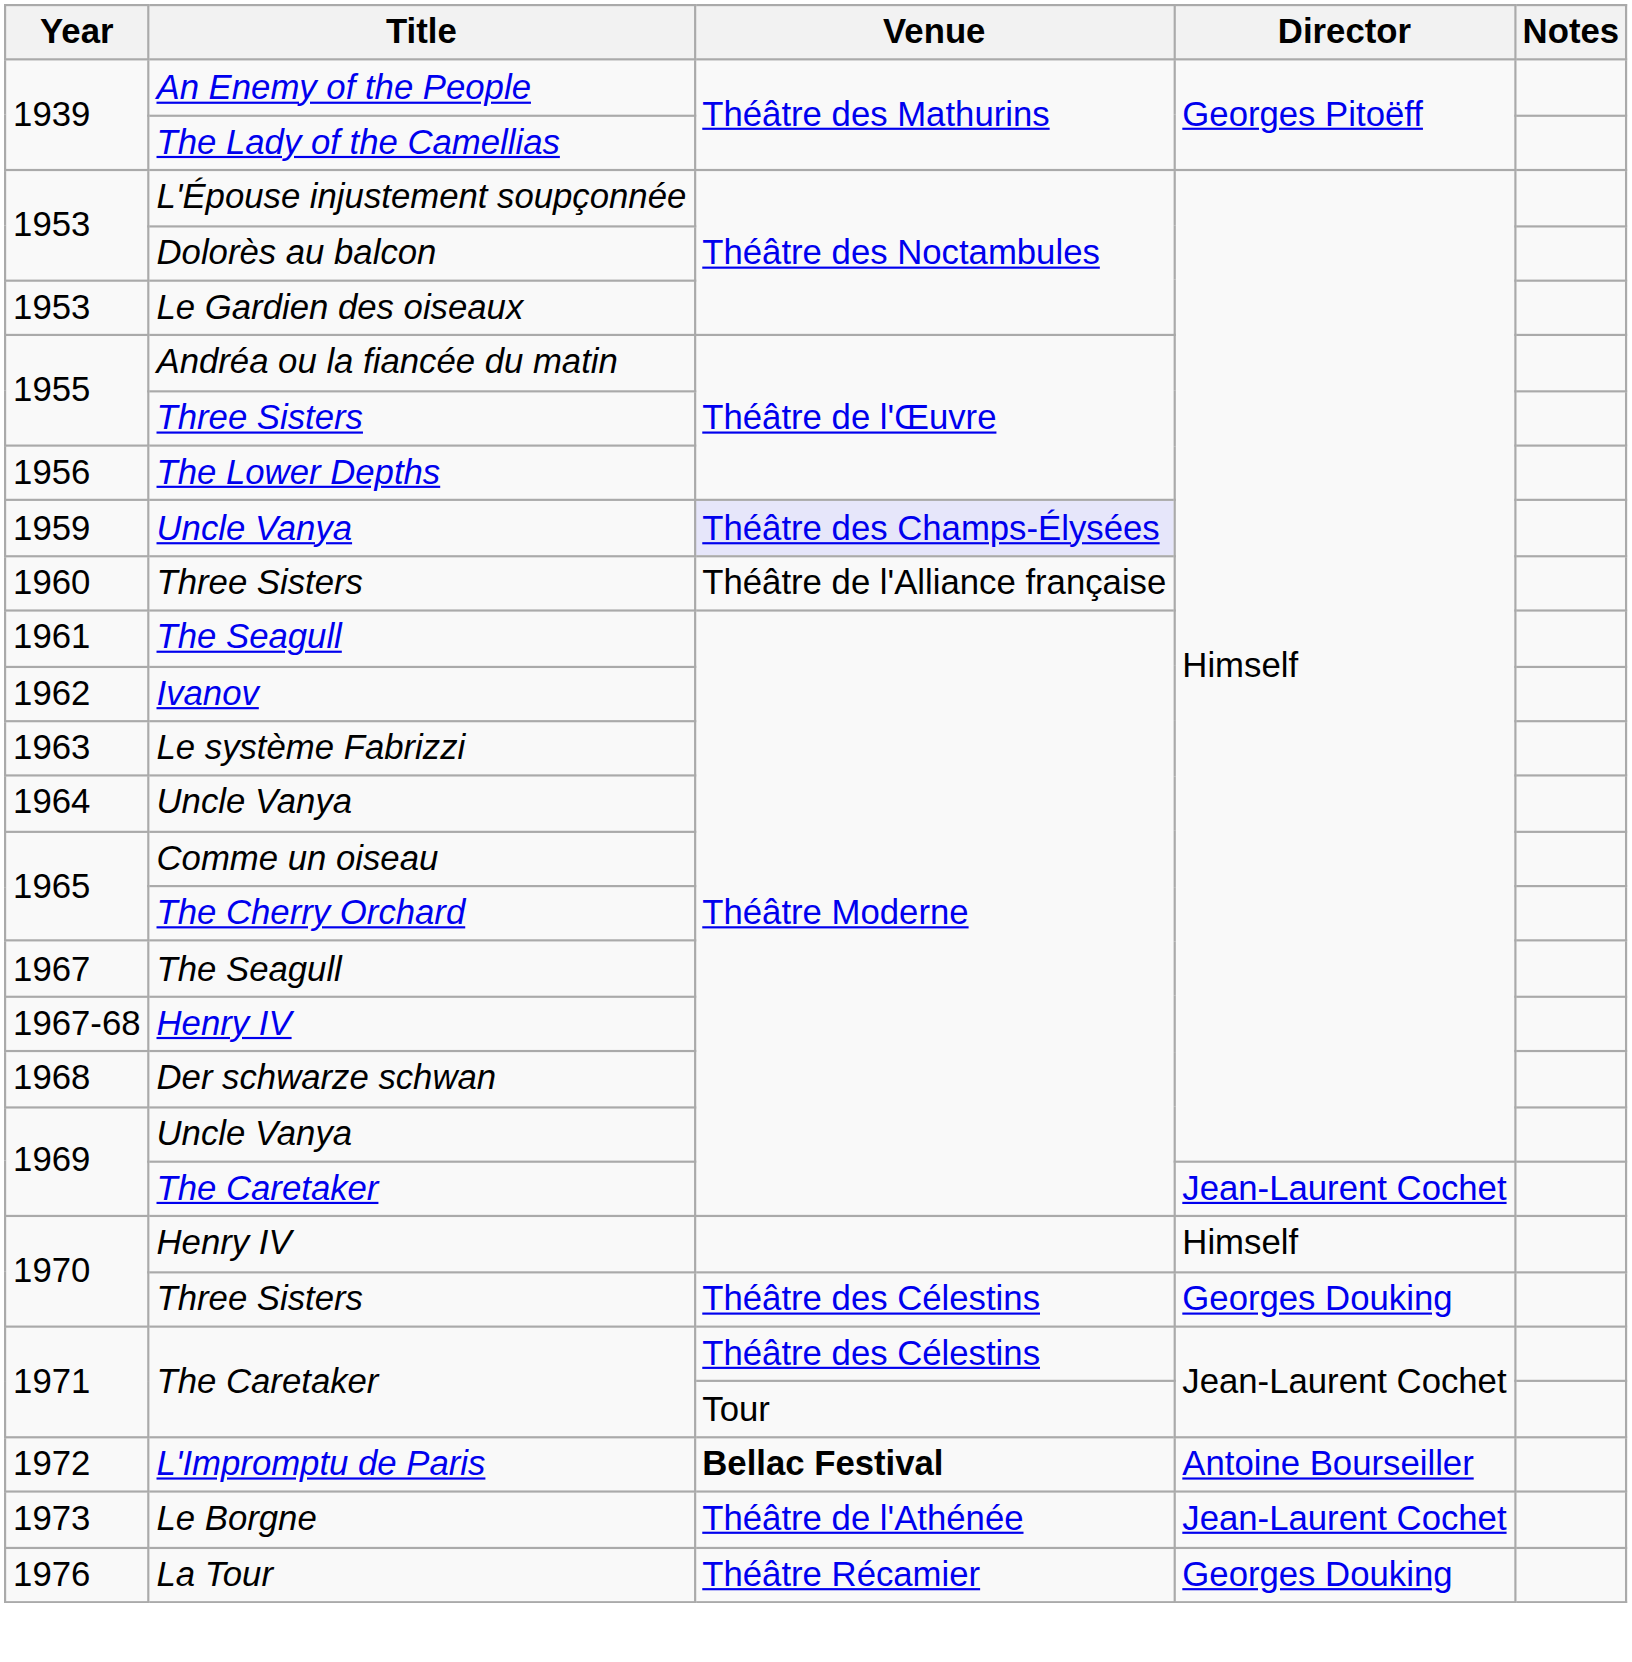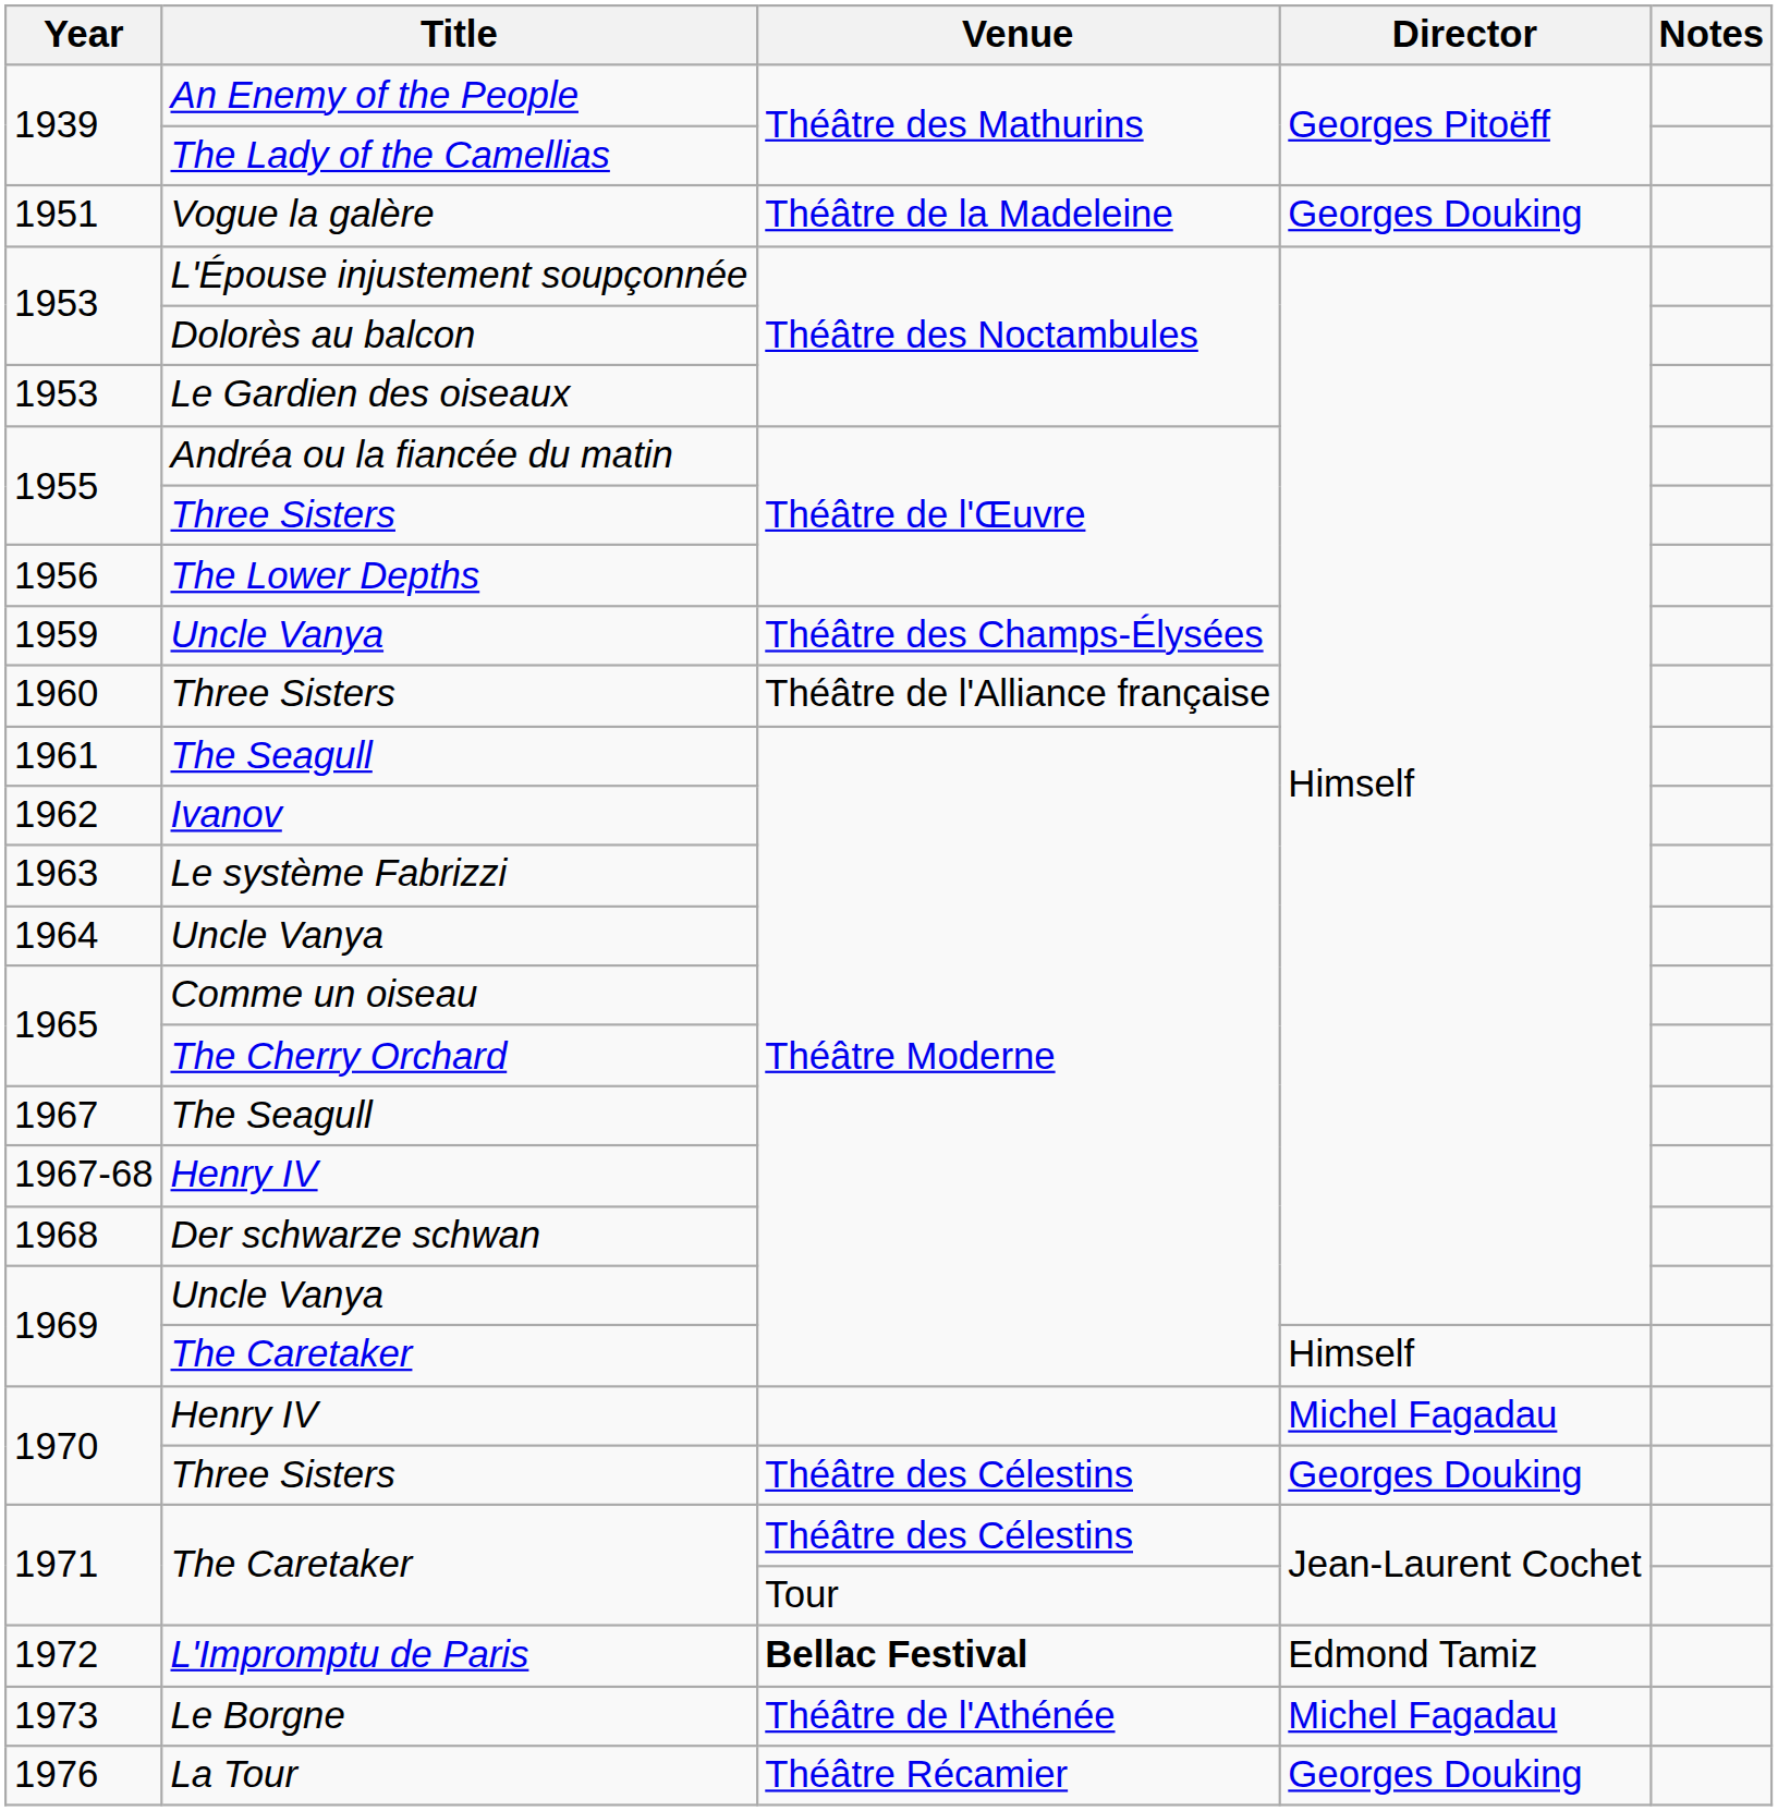 <table class="wikitable">
 <tr>
 <th>Year</th>
 <th>Title</th>
 <th>Venue</th>
 <th>Director</th>
 <th>Notes</th>
 </tr>
 <tr>
 <td rowspan="2">1939</td>
 <td><em><a href='#'>An Enemy of the People</a></em></td>
 <td rowspan="2"><a href='#'>Théâtre des Mathurins</a></td>
 <td rowspan="2"><a href='#'>Georges Pitoëff</a></td>
 <td></td>
 </tr>
 <tr>
 <td><em><a href='#'>The Lady of the Camellias</a></em></td>
+<td></td>
+</tr>
+<tr>
+<td>1951</td>
+<td><em>Vogue la galère</em></td>
+<td><a href='#'>Théâtre de la Madeleine</a></td>
+<td><a href='#'>Georges Douking</a></td>
 <td></td>
 </tr>
 <tr>
 <td rowspan="2">1953</td>
 <td><em>L'Épouse injustement soupçonnée</em></td>
 <td rowspan="3"><a href='#'>Théâtre des Noctambules</a></td>
 <td rowspan="18">Himself</td>
 <td></td>
 </tr>
 <tr>
 <td><em>Dolorès au balcon</em></td>
 <td></td>
 </tr>
 <tr>
 <td>1953</td>
 <td><em>Le Gardien des oiseaux</em></td>
 <td></td>
 </tr>
 <tr>
 <td rowspan="2">1955</td>
 <td><em>Andréa ou la fiancée du matin</em></td>
 <td rowspan="3"><a href='#'>Théâtre de l'Œuvre</a></td>
 <td></td>
 </tr>
 <tr>
 <td><a href='#'><em>Three Sisters</em></a></td>
 <td></td>
 </tr>
 <tr>
 <td>1956</td>
 <td><em><a href='#'>The Lower Depths</a></em></td>
 <td></td>
 </tr>
 <tr>
 <td>1959</td>
 <td><em><a href='#'>Uncle Vanya</a></em></td>
-<td style="background: lavender;"><a href='#'>Théâtre des Champs-Élysées</a></td>
+<td><a href='#'>Théâtre des Champs-Élysées</a></td>
 <td></td>
 </tr>
 <tr>
 <td>1960</td>
 <td><em>Three Sisters</em></td>
 <td>Théâtre de l'Alliance française</td>
 <td></td>
 </tr>
 <tr>
 <td>1961</td>
 <td><em><a href='#'>The Seagull</a></em></td>
 <td rowspan="11"><a href='#'>Théâtre Moderne</a></td>
 <td></td>
 </tr>
 <tr>
 <td>1962</td>
 <td><a href='#'><em>Ivanov</em></a></td>
 <td></td>
 </tr>
 <tr>
 <td>1963</td>
 <td><em>Le système Fabrizzi</em></td>
 <td></td>
 </tr>
 <tr>
 <td>1964</td>
 <td><em>Uncle Vanya</em></td>
 <td></td>
 </tr>
 <tr>
 <td rowspan="2">1965</td>
 <td><em>Comme un oiseau</em></td>
 <td></td>
 </tr>
 <tr>
 <td><em><a href='#'>The Cherry Orchard</a></em></td>
 <td></td>
 </tr>
 <tr>
 <td>1967</td>
 <td><em>The Seagull</em></td>
 <td></td>
 </tr>
 <tr>
 <td>1967-68</td>
 <td><a href='#'><em>Henry IV</em></a></td>
 <td></td>
 </tr>
 <tr>
 <td>1968</td>
 <td><em>Der schwarze schwan</em></td>
 <td></td>
 </tr>
 <tr>
 <td rowspan="2">1969</td>
 <td><em>Uncle Vanya</em></td>
 <td></td>
 </tr>
 <tr>
 <td><em><a href='#'>The Caretaker</a></em></td>
-<td><a href='#'>Jean-Laurent Cochet</a></td>
+<td>Himself</td>
 <td></td>
 </tr>
 <tr>
 <td rowspan="2">1970</td>
 <td><em>Henry IV</em></td>
 <td></td>
-<td>Himself</td>
+<td><a href='#'>Michel Fagadau</a></td>
 <td></td>
 </tr>
 <tr>
 <td><em>Three Sisters</em></td>
 <td><a href='#'>Théâtre des Célestins</a></td>
 <td><a href='#'>Georges Douking</a></td>
 <td></td>
 </tr>
 <tr>
 <td rowspan="2">1971</td>
 <td rowspan="2"><em>The Caretaker</em></td>
 <td><a href='#'>Théâtre des Célestins</a></td>
 <td rowspan="2">Jean-Laurent Cochet</td>
 <td></td>
 </tr>
 <tr>
 <td>Tour</td>
 <td></td>
 </tr>
 <tr>
 <td>1972</td>
 <td><em><a href='#'>L'Impromptu de Paris</a></em></td>
 <td><strong>Bellac Festival</strong></td>
-<td><a href='#'>Antoine Bourseiller</a></td>
+<td>Edmond Tamiz</td>
 <td></td>
 </tr>
 <tr>
 <td>1973</td>
 <td><em>Le Borgne</em></td>
 <td><a href='#'>Théâtre de l'Athénée</a></td>
-<td><a href='#'>Jean-Laurent Cochet</a></td>
+<td><a href='#'>Michel Fagadau</a></td>
 <td></td>
 </tr>
 <tr>
 <td>1976</td>
 <td><em>La Tour</em></td>
 <td><a href='#'>Théâtre Récamier</a></td>
 <td><a href='#'>Georges Douking</a></td>
 <td></td>
 </tr>
 </table>
